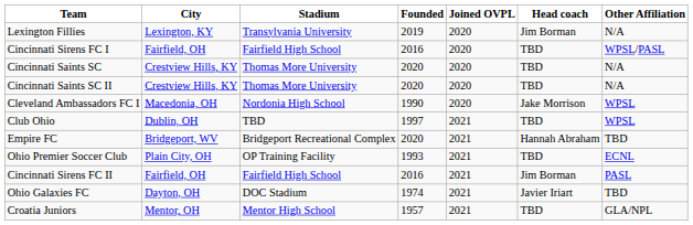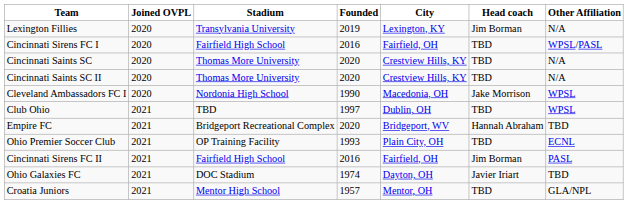 <table class="wikitable sortable" style="text-align:left">
 <tr>
 <th style="background:white">Team</th>
-<th style="background:white">City</th>
+<th style="background:white">Joined OVPL</th>
 <th style="background:white">Stadium</th>
 <th style="background:white">Founded</th>
-<th style="background:white">Joined OVPL</th>
+<th style="background:white">City</th>
 <th style="background:white">Head coach</th>
 <th style="background:white">Other Affiliation</th>
 </tr>
 <tr>
 <td>Lexington Fillies</td>
-<td><a href='#'>Lexington, KY</a></td>
+<td>2020</td>
 <td><a href='#'>Transylvania University</a></td>
 <td>2019</td>
-<td>2020</td>
+<td><a href='#'>Lexington, KY</a></td>
 <td>Jim Borman</td>
 <td>N/A</td>
 </tr>
 <tr>
 <td>Cincinnati Sirens FC I</td>
-<td><a href='#'>Fairfield, OH</a></td>
+<td>2020</td>
 <td><a href='#'>Fairfield High School</a></td>
 <td>2016</td>
-<td>2020</td>
+<td><a href='#'>Fairfield, OH</a></td>
 <td>TBD</td>
 <td><a href='#'>WPSL</a>/<a href='#'>PASL</a></td>
 </tr>
 <tr>
 <td>Cincinnati Saints SC</td>
-<td><a href='#'>Crestview Hills, KY</a></td>
+<td>2020</td>
 <td><a href='#'>Thomas More University</a></td>
 <td>2020</td>
-<td>2020</td>
+<td><a href='#'>Crestview Hills, KY</a></td>
 <td>TBD</td>
 <td>N/A</td>
 </tr>
 <tr>
 <td>Cincinnati Saints SC II</td>
-<td><a href='#'>Crestview Hills, KY</a></td>
+<td>2020</td>
 <td><a href='#'>Thomas More University</a></td>
 <td>2020</td>
-<td>2020</td>
+<td><a href='#'>Crestview Hills, KY</a></td>
 <td>TBD</td>
 <td>N/A</td>
 </tr>
 <tr>
 <td>Cleveland Ambassadors FC I</td>
-<td><a href='#'>Macedonia, OH</a></td>
+<td>2020</td>
 <td><a href='#'>Nordonia High School</a></td>
 <td>1990</td>
-<td>2020</td>
+<td><a href='#'>Macedonia, OH</a></td>
 <td>Jake Morrison</td>
 <td><a href='#'>WPSL</a></td>
 </tr>
 <tr>
 <td>Club Ohio</td>
-<td><a href='#'>Dublin, OH</a></td>
+<td>2021</td>
 <td>TBD</td>
 <td>1997</td>
-<td>2021</td>
+<td><a href='#'>Dublin, OH</a></td>
 <td>TBD</td>
 <td><a href='#'>WPSL</a></td>
 </tr>
 <tr>
 <td>Empire FC</td>
-<td><a href='#'>Bridgeport, WV</a></td>
+<td>2021</td>
 <td>Bridgeport Recreational Complex</td>
 <td>2020</td>
-<td>2021</td>
+<td><a href='#'>Bridgeport, WV</a></td>
 <td>Hannah Abraham</td>
 <td>TBD</td>
 </tr>
 <tr>
 <td>Ohio Premier Soccer Club</td>
-<td><a href='#'>Plain City, OH</a></td>
+<td>2021</td>
 <td>OP Training Facility</td>
 <td>1993</td>
-<td>2021</td>
+<td><a href='#'>Plain City, OH</a></td>
 <td>TBD</td>
 <td><a href='#'>ECNL</a></td>
 </tr>
 <tr>
 <td>Cincinnati Sirens FC II</td>
-<td><a href='#'>Fairfield, OH</a></td>
+<td>2021</td>
 <td><a href='#'>Fairfield High School</a></td>
 <td>2016</td>
-<td>2021</td>
+<td><a href='#'>Fairfield, OH</a></td>
 <td>Jim Borman</td>
 <td><a href='#'>PASL</a></td>
 </tr>
 <tr>
 <td>Ohio Galaxies FC</td>
-<td><a href='#'>Dayton, OH</a></td>
+<td>2021</td>
 <td>DOC Stadium</td>
 <td>1974</td>
-<td>2021</td>
+<td><a href='#'>Dayton, OH</a></td>
 <td>Javier Iriart</td>
 <td>TBD</td>
 </tr>
 <tr>
 <td>Croatia Juniors</td>
-<td><a href='#'>Mentor, OH</a></td>
+<td>2021</td>
 <td><a href='#'>Mentor High School</a></td>
 <td>1957</td>
-<td>2021</td>
+<td><a href='#'>Mentor, OH</a></td>
 <td>TBD</td>
 <td>GLA/NPL</td>
 </tr>
 </table>
